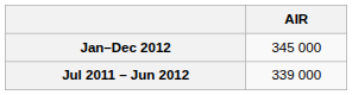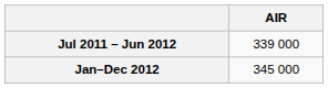 <table class="wikitable sortable" style="text-align:center; width:400px; height:100px;">
 <tr>
 <th></th>
 <th>AIR</th>
 </tr>
 <tr>
+<th scope="row">Jul 2011 – Jun 2012</th>
+<td>339 000</td>
+</tr>
+<tr>
 <th scope="row">Jan–Dec 2012</th>
 <td>345 000</td>
 </tr>
-<tr>
-<th scope="row">Jul 2011 – Jun 2012</th>
-<td>339 000</td>
-</tr>
 </table>
